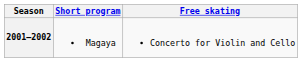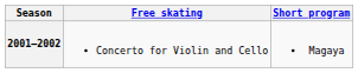 <table class=wikitable style=text-align:center>
 <tr>
 <th>Season</th>
+<th><a href='#'>Free skating</a></th>
 <th><a href='#'>Short program</a></th>
-<th><a href='#'>Free skating</a></th>
 </tr>
 <tr>
 <th>2001–2002<br></th>
+<td><br><ul><li>Concerto for Violin and Cello <br></li></ul></td>
 <td><br><ul><li>Magaya <br></li></ul></td>
-<td><br><ul><li>Concerto for Violin and Cello <br></li></ul></td>
 </tr>
 </table>
